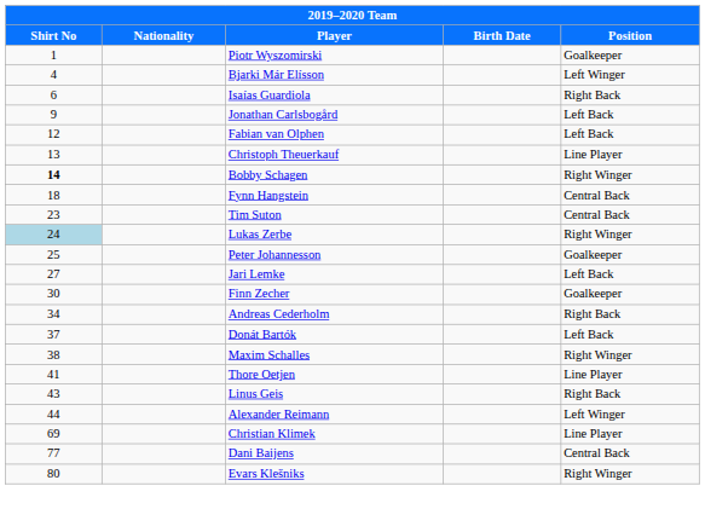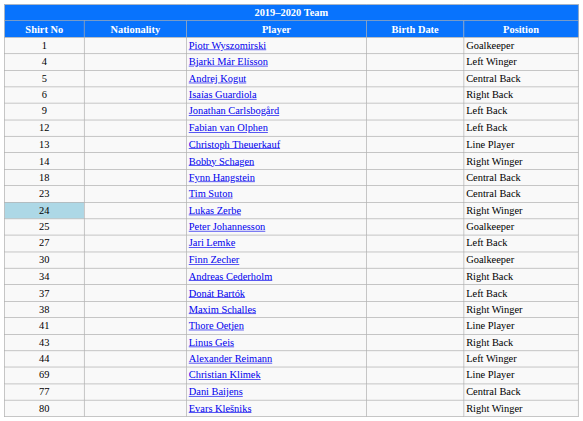 <table class="wikitable collapsible collapsed" style="width:100%">
 <tr>
 <th colspan=5 style="background-color:#0873FD;color:white;text-align:center;">2019–2020 Team</th>
 </tr>
 <tr>
 <th style="color:white; background:#0873FD">Shirt No</th>
 <th style="color:white; background:#0873FD">Nationality</th>
 <th style="color:white; background:#0873FD">Player</th>
 <th style="color:white; background:#0873FD">Birth Date</th>
 <th style="color:white; background:#0873FD">Position</th>
 </tr>
 <tr>
 <td align=center>1</td>
 <td></td>
 <td><a href='#'>Piotr Wyszomirski</a></td>
 <td></td>
 <td>Goalkeeper</td>
 </tr>
 <tr>
 <td align=center>4</td>
 <td></td>
 <td><a href='#'>Bjarki Már Elísson</a></td>
 <td></td>
 <td>Left Winger</td>
+</tr>
+<tr>
+<td align=center>5</td>
+<td></td>
+<td><a href='#'>Andrej Kogut</a></td>
+<td></td>
+<td>Central Back</td>
 </tr>
 <tr>
 <td align=center>6</td>
 <td></td>
 <td><a href='#'>Isaías Guardiola</a></td>
 <td></td>
 <td>Right Back</td>
 </tr>
 <tr>
 <td align=center>9</td>
 <td></td>
 <td><a href='#'>Jonathan Carlsbogård</a></td>
 <td></td>
 <td>Left Back</td>
 </tr>
 <tr>
 <td align=center>12</td>
 <td></td>
 <td><a href='#'>Fabian van Olphen</a></td>
 <td></td>
 <td>Left Back</td>
 </tr>
 <tr>
 <td align=center>13</td>
 <td></td>
 <td><a href='#'>Christoph Theuerkauf</a></td>
 <td></td>
 <td>Line Player</td>
 </tr>
 <tr>
-<td align=center><strong>14</strong></td>
+<td align=center>14</td>
 <td></td>
 <td><a href='#'>Bobby Schagen</a></td>
 <td></td>
 <td>Right Winger</td>
 </tr>
 <tr>
 <td align=center>18</td>
 <td></td>
 <td><a href='#'>Fynn Hangstein</a></td>
 <td></td>
 <td>Central Back</td>
 </tr>
 <tr>
 <td align=center>23</td>
 <td></td>
 <td><a href='#'>Tim Suton</a></td>
 <td></td>
 <td>Central Back</td>
 </tr>
 <tr>
 <td align=center style="background: lightblue;">24</td>
 <td></td>
 <td><a href='#'>Lukas Zerbe</a></td>
 <td></td>
 <td>Right Winger</td>
 </tr>
 <tr>
 <td align=center>25</td>
 <td></td>
 <td><a href='#'>Peter Johannesson</a></td>
 <td></td>
 <td>Goalkeeper</td>
 </tr>
 <tr>
 <td align=center>27</td>
 <td></td>
 <td><a href='#'>Jari Lemke</a></td>
 <td></td>
 <td>Left Back</td>
 </tr>
 <tr>
 <td align=center>30</td>
 <td></td>
 <td><a href='#'>Finn Zecher</a></td>
 <td></td>
 <td>Goalkeeper</td>
 </tr>
 <tr>
 <td align=center>34</td>
 <td></td>
 <td><a href='#'>Andreas Cederholm</a></td>
 <td></td>
 <td>Right Back</td>
 </tr>
 <tr>
 <td align=center>37</td>
 <td></td>
 <td><a href='#'>Donát Bartók</a></td>
 <td></td>
 <td>Left Back</td>
 </tr>
 <tr>
 <td align=center>38</td>
 <td></td>
 <td><a href='#'>Maxim Schalles</a></td>
 <td></td>
 <td>Right Winger</td>
 </tr>
 <tr>
 <td align=center>41</td>
 <td></td>
 <td><a href='#'>Thore Oetjen</a></td>
 <td></td>
 <td>Line Player</td>
 </tr>
 <tr>
 <td align=center>43</td>
 <td></td>
 <td><a href='#'>Linus Geis</a></td>
 <td></td>
 <td>Right Back</td>
 </tr>
 <tr>
 <td align=center>44</td>
 <td></td>
 <td><a href='#'>Alexander Reimann</a></td>
 <td></td>
 <td>Left Winger</td>
 </tr>
 <tr>
 <td align=center>69</td>
 <td></td>
 <td><a href='#'>Christian Klimek</a></td>
 <td></td>
 <td>Line Player</td>
 </tr>
 <tr>
 <td align=center>77</td>
 <td></td>
 <td><a href='#'>Dani Baijens</a></td>
 <td></td>
 <td>Central Back</td>
 </tr>
 <tr>
 <td align=center>80</td>
 <td></td>
 <td><a href='#'>Evars Klešniks</a></td>
 <td></td>
 <td>Right Winger</td>
 </tr>
 </table>
